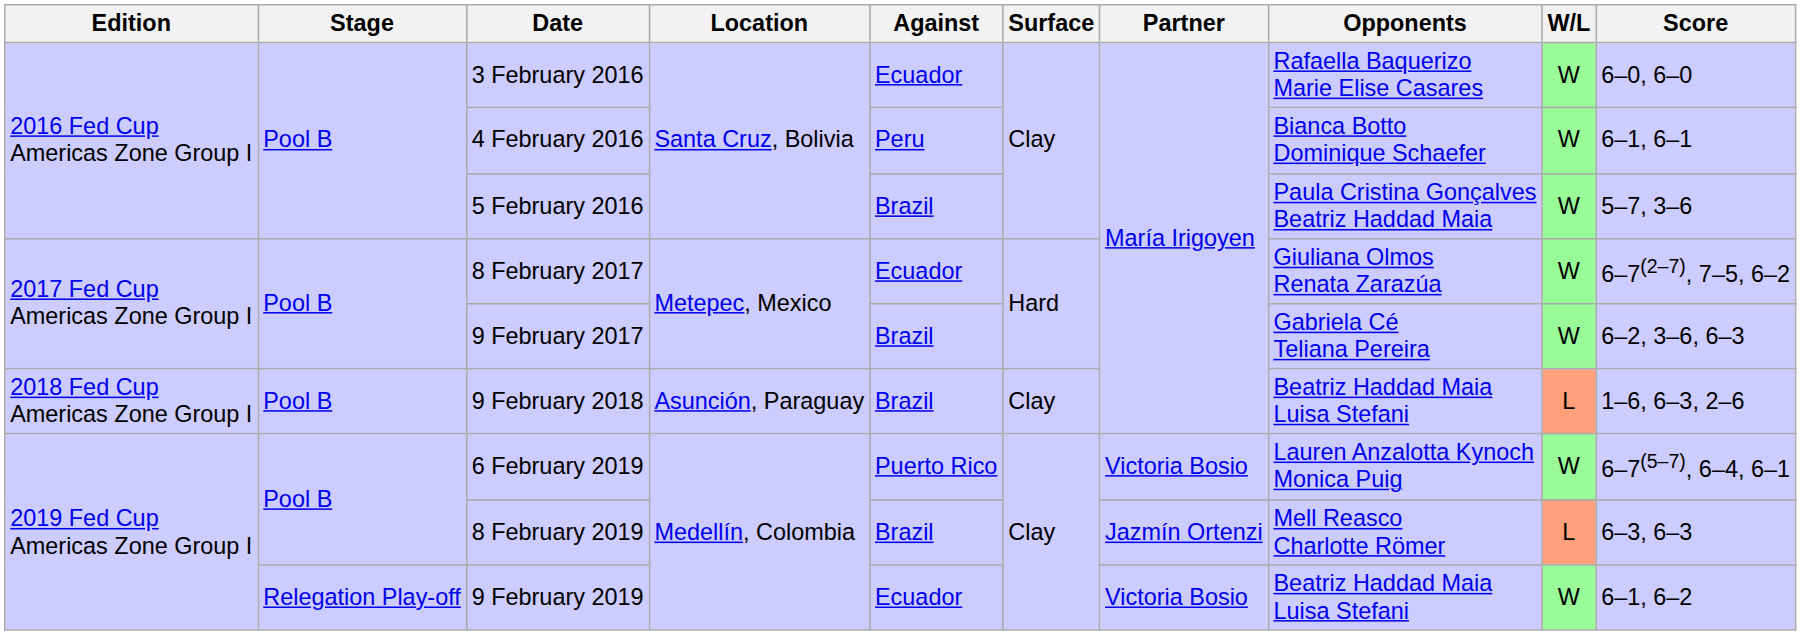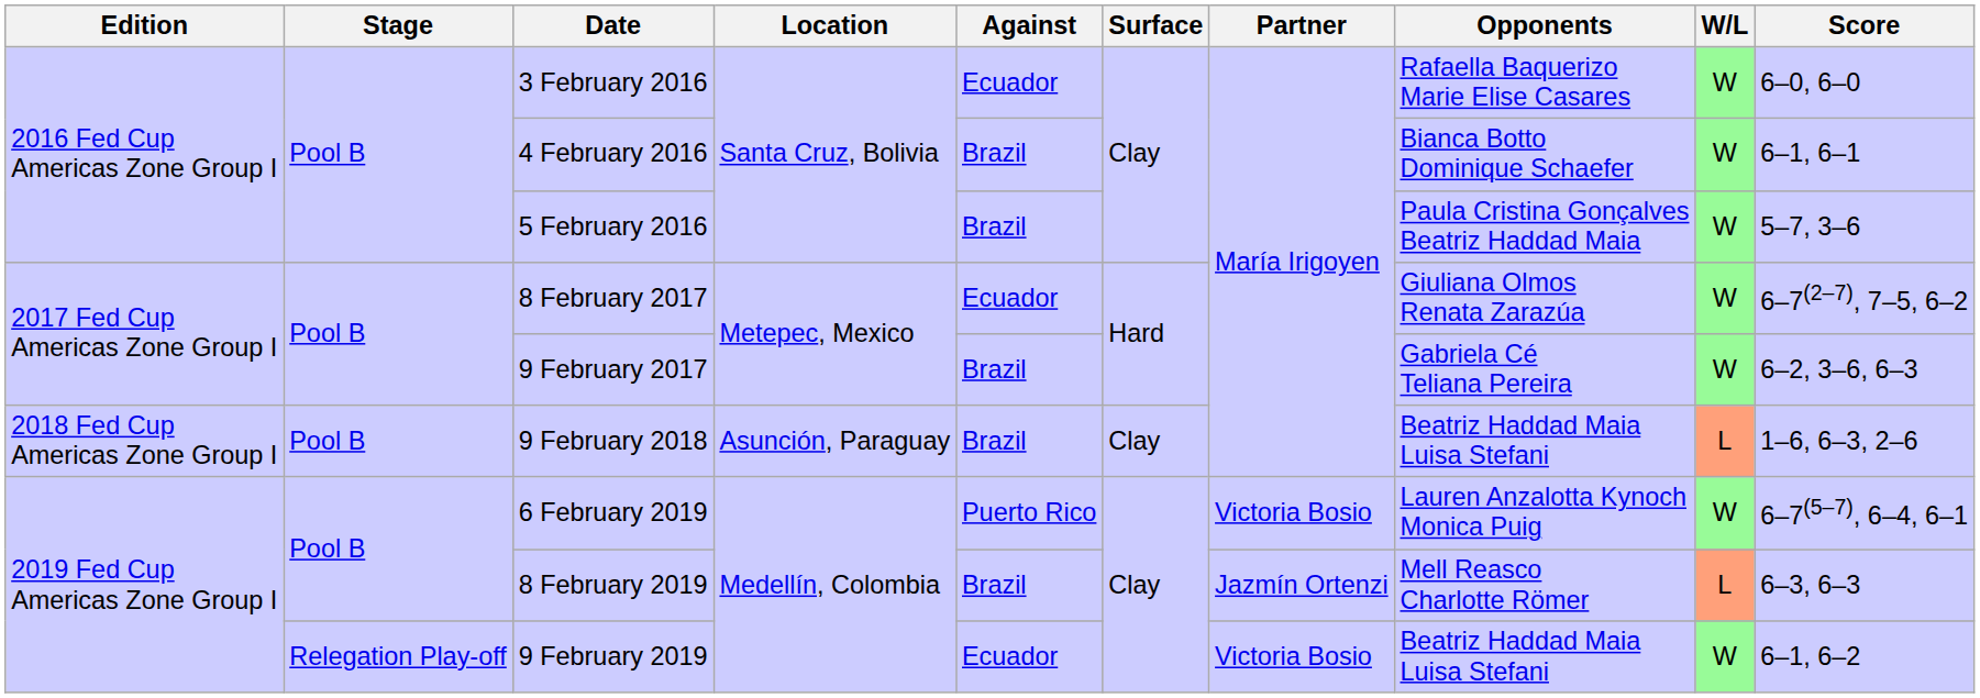 <table class=wikitable style=font-size:97%>
 <tr>
 <th>Edition</th>
 <th>Stage</th>
 <th>Date</th>
 <th>Location</th>
 <th>Against</th>
 <th>Surface</th>
 <th>Partner</th>
 <th>Opponents</th>
 <th>W/L</th>
 <th>Score</th>
 </tr>
 <tr style="background:#CCCCFF;">
 <td rowspan=3><a href='#'>2016 Fed Cup</a> <br> Americas Zone Group I</td>
 <td rowspan=3><a href='#'>Pool B</a></td>
 <td>3 February 2016</td>
 <td rowspan=3><a href='#'>Santa Cruz</a>, Bolivia</td>
 <td> <a href='#'>Ecuador</a></td>
 <td rowspan=3>Clay</td>
 <td rowspan=6><a href='#'>María Irigoyen</a></td>
 <td><a href='#'>Rafaella Baquerizo</a> <br> <a href='#'>Marie Elise Casares</a></td>
 <td style="text-align:center; background:#98fb98;">W</td>
 <td>6–0, 6–0</td>
 </tr>
 <tr style="background:#CCCCFF;">
 <td>4 February 2016</td>
-<td> <a href='#'>Peru</a></td>
+<td> <a href='#'>Brazil</a></td>
 <td><a href='#'>Bianca Botto</a> <br> <a href='#'>Dominique Schaefer</a></td>
 <td style="text-align:center; background:#98fb98;">W</td>
 <td>6–1, 6–1</td>
 </tr>
 <tr style="background:#CCCCFF;">
 <td>5 February 2016</td>
 <td> <a href='#'>Brazil</a></td>
 <td><a href='#'>Paula Cristina Gonçalves</a> <br> <a href='#'>Beatriz Haddad Maia</a></td>
 <td style="text-align:center; background:#98fb98;">W</td>
 <td>5–7, 3–6</td>
 </tr>
 <tr style="background:#CCCCFF;">
 <td rowspan=2><a href='#'>2017 Fed Cup</a> <br> Americas Zone Group I</td>
 <td rowspan=2><a href='#'>Pool B</a></td>
 <td>8 February 2017</td>
 <td rowspan=2><a href='#'>Metepec</a>, Mexico</td>
 <td> <a href='#'>Ecuador</a></td>
 <td rowspan=2>Hard</td>
 <td><a href='#'>Giuliana Olmos</a> <br> <a href='#'>Renata Zarazúa</a></td>
 <td style="text-align:center; background:#98fb98;">W</td>
 <td>6–7<sup>(2–7)</sup>, 7–5, 6–2</td>
 </tr>
 <tr style="background:#CCCCFF;">
 <td>9 February 2017</td>
 <td> <a href='#'>Brazil</a></td>
 <td><a href='#'>Gabriela Cé</a> <br> <a href='#'>Teliana Pereira</a></td>
 <td style="text-align:center; background:#98fb98;">W</td>
 <td>6–2, 3–6, 6–3</td>
 </tr>
 <tr style="background:#CCCCFF;">
 <td><a href='#'>2018 Fed Cup</a> <br> Americas Zone Group I</td>
 <td><a href='#'>Pool B</a></td>
 <td>9 February 2018</td>
 <td><a href='#'>Asunción</a>, Paraguay</td>
 <td> <a href='#'>Brazil</a></td>
 <td>Clay</td>
 <td><a href='#'>Beatriz Haddad Maia</a> <br> <a href='#'>Luisa Stefani</a></td>
 <td style="text-align:center; background:#ffa07a;">L</td>
 <td>1–6, 6–3, 2–6</td>
 </tr>
 <tr style="background:#CCCCFF;">
 <td rowspan=3><a href='#'>2019 Fed Cup</a> <br> Americas Zone Group I</td>
 <td rowspan=2><a href='#'>Pool B</a></td>
 <td>6 February 2019</td>
 <td rowspan=3><a href='#'>Medellín</a>, Colombia</td>
 <td> <a href='#'>Puerto Rico</a></td>
 <td rowspan=3>Clay</td>
 <td><a href='#'>Victoria Bosio</a></td>
 <td><a href='#'>Lauren Anzalotta Kynoch</a> <br> <a href='#'>Monica Puig</a></td>
 <td style="text-align:center; background:#98fb98;">W</td>
 <td>6–7<sup>(5–7)</sup>, 6–4, 6–1</td>
 </tr>
 <tr style="background:#CCCCFF;">
 <td>8 February 2019</td>
 <td> <a href='#'>Brazil</a></td>
 <td><a href='#'>Jazmín Ortenzi</a></td>
 <td><a href='#'>Mell Reasco</a> <br> <a href='#'>Charlotte Römer</a></td>
 <td style="text-align:center; background:#ffa07a;">L</td>
 <td>6–3, 6–3</td>
 </tr>
 <tr style="background:#CCCCFF;">
 <td><a href='#'>Relegation Play-off</a></td>
 <td>9 February 2019</td>
 <td> <a href='#'>Ecuador</a></td>
 <td><a href='#'>Victoria Bosio</a></td>
 <td><a href='#'>Beatriz Haddad Maia</a> <br> <a href='#'>Luisa Stefani</a></td>
 <td style="text-align:center; background:#98fb98;">W</td>
 <td>6–1, 6–2</td>
 </tr>
 </table>
